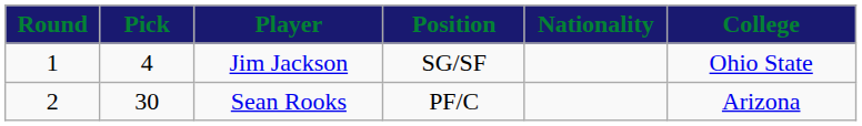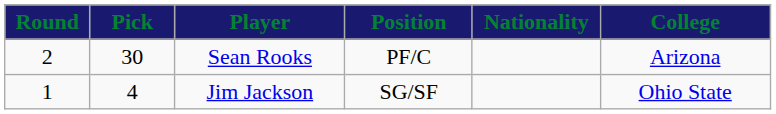 <table class="wikitable sortable sortable">
 <tr>
 <th style="background:#191970; color:#048234" width="10%">Round</th>
 <th style="background:#191970; color:#048234" width="10%">Pick</th>
 <th style="background:#191970; color:#048234" width="20%">Player</th>
 <th style="background:#191970; color:#048234" width="15%">Position</th>
 <th style="background:#191970; color:#048234" width="15%">Nationality</th>
 <th style="background:#191970; color:#048234" width="20%">College</th>
 </tr>
 <tr style="text-align: center">
+<td>2</td>
+<td>30</td>
+<td><a href='#'>Sean Rooks</a></td>
+<td>PF/C</td>
+<td></td>
+<td><a href='#'>Arizona</a></td>
+</tr>
+<tr style="text-align: center">
 <td>1</td>
 <td>4</td>
 <td><a href='#'>Jim Jackson</a></td>
 <td>SG/SF</td>
 <td></td>
 <td><a href='#'>Ohio State</a></td>
 </tr>
-<tr style="text-align: center">
-<td>2</td>
-<td>30</td>
-<td><a href='#'>Sean Rooks</a></td>
-<td>PF/C</td>
-<td></td>
-<td><a href='#'>Arizona</a></td>
-</tr>
 </table>
